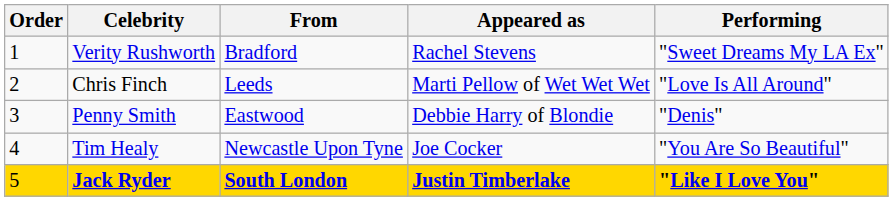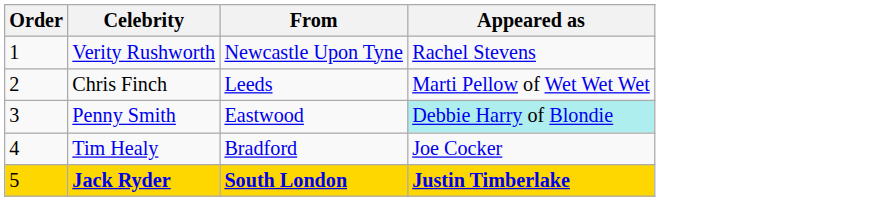 <table class="wikitable">
 <tr>
 <th>Order</th>
 <th>Celebrity</th>
 <th>From</th>
 <th>Appeared as</th>
-<th>Performing</th>
 </tr>
 <tr>
 <td>1</td>
 <td><a href='#'>Verity Rushworth</a></td>
-<td><a href='#'>Bradford</a></td>
+<td><a href='#'>Newcastle Upon Tyne</a></td>
 <td><a href='#'>Rachel Stevens</a></td>
-<td>"<a href='#'>Sweet Dreams My LA Ex</a>"</td>
 </tr>
 <tr>
 <td>2</td>
 <td>Chris Finch</td>
 <td><a href='#'>Leeds</a></td>
 <td><a href='#'>Marti Pellow</a> of <a href='#'>Wet Wet Wet</a></td>
-<td>"<a href='#'>Love Is All Around</a>"</td>
 </tr>
 <tr>
 <td>3</td>
 <td><a href='#'>Penny Smith</a></td>
 <td><a href='#'>Eastwood</a></td>
-<td><a href='#'>Debbie Harry</a> of <a href='#'>Blondie</a></td>
-<td>"<a href='#'>Denis</a>"</td>
+<td style="background: paleturquoise;"><a href='#'>Debbie Harry</a> of <a href='#'>Blondie</a></td>
 </tr>
 <tr>
 <td>4</td>
 <td><a href='#'>Tim Healy</a></td>
-<td><a href='#'>Newcastle Upon Tyne</a></td>
+<td><a href='#'>Bradford</a></td>
 <td><a href='#'>Joe Cocker</a></td>
-<td>"<a href='#'>You Are So Beautiful</a>"</td>
 </tr>
 <tr style="background:gold;">
 <td>5</td>
 <td><strong><a href='#'>Jack Ryder</a></strong></td>
 <td><strong><a href='#'>South London</a></strong></td>
 <td><strong><a href='#'>Justin Timberlake</a></strong></td>
-<td><strong>"<a href='#'>Like I Love You</a>"</strong></td>
 </tr>
 </table>
